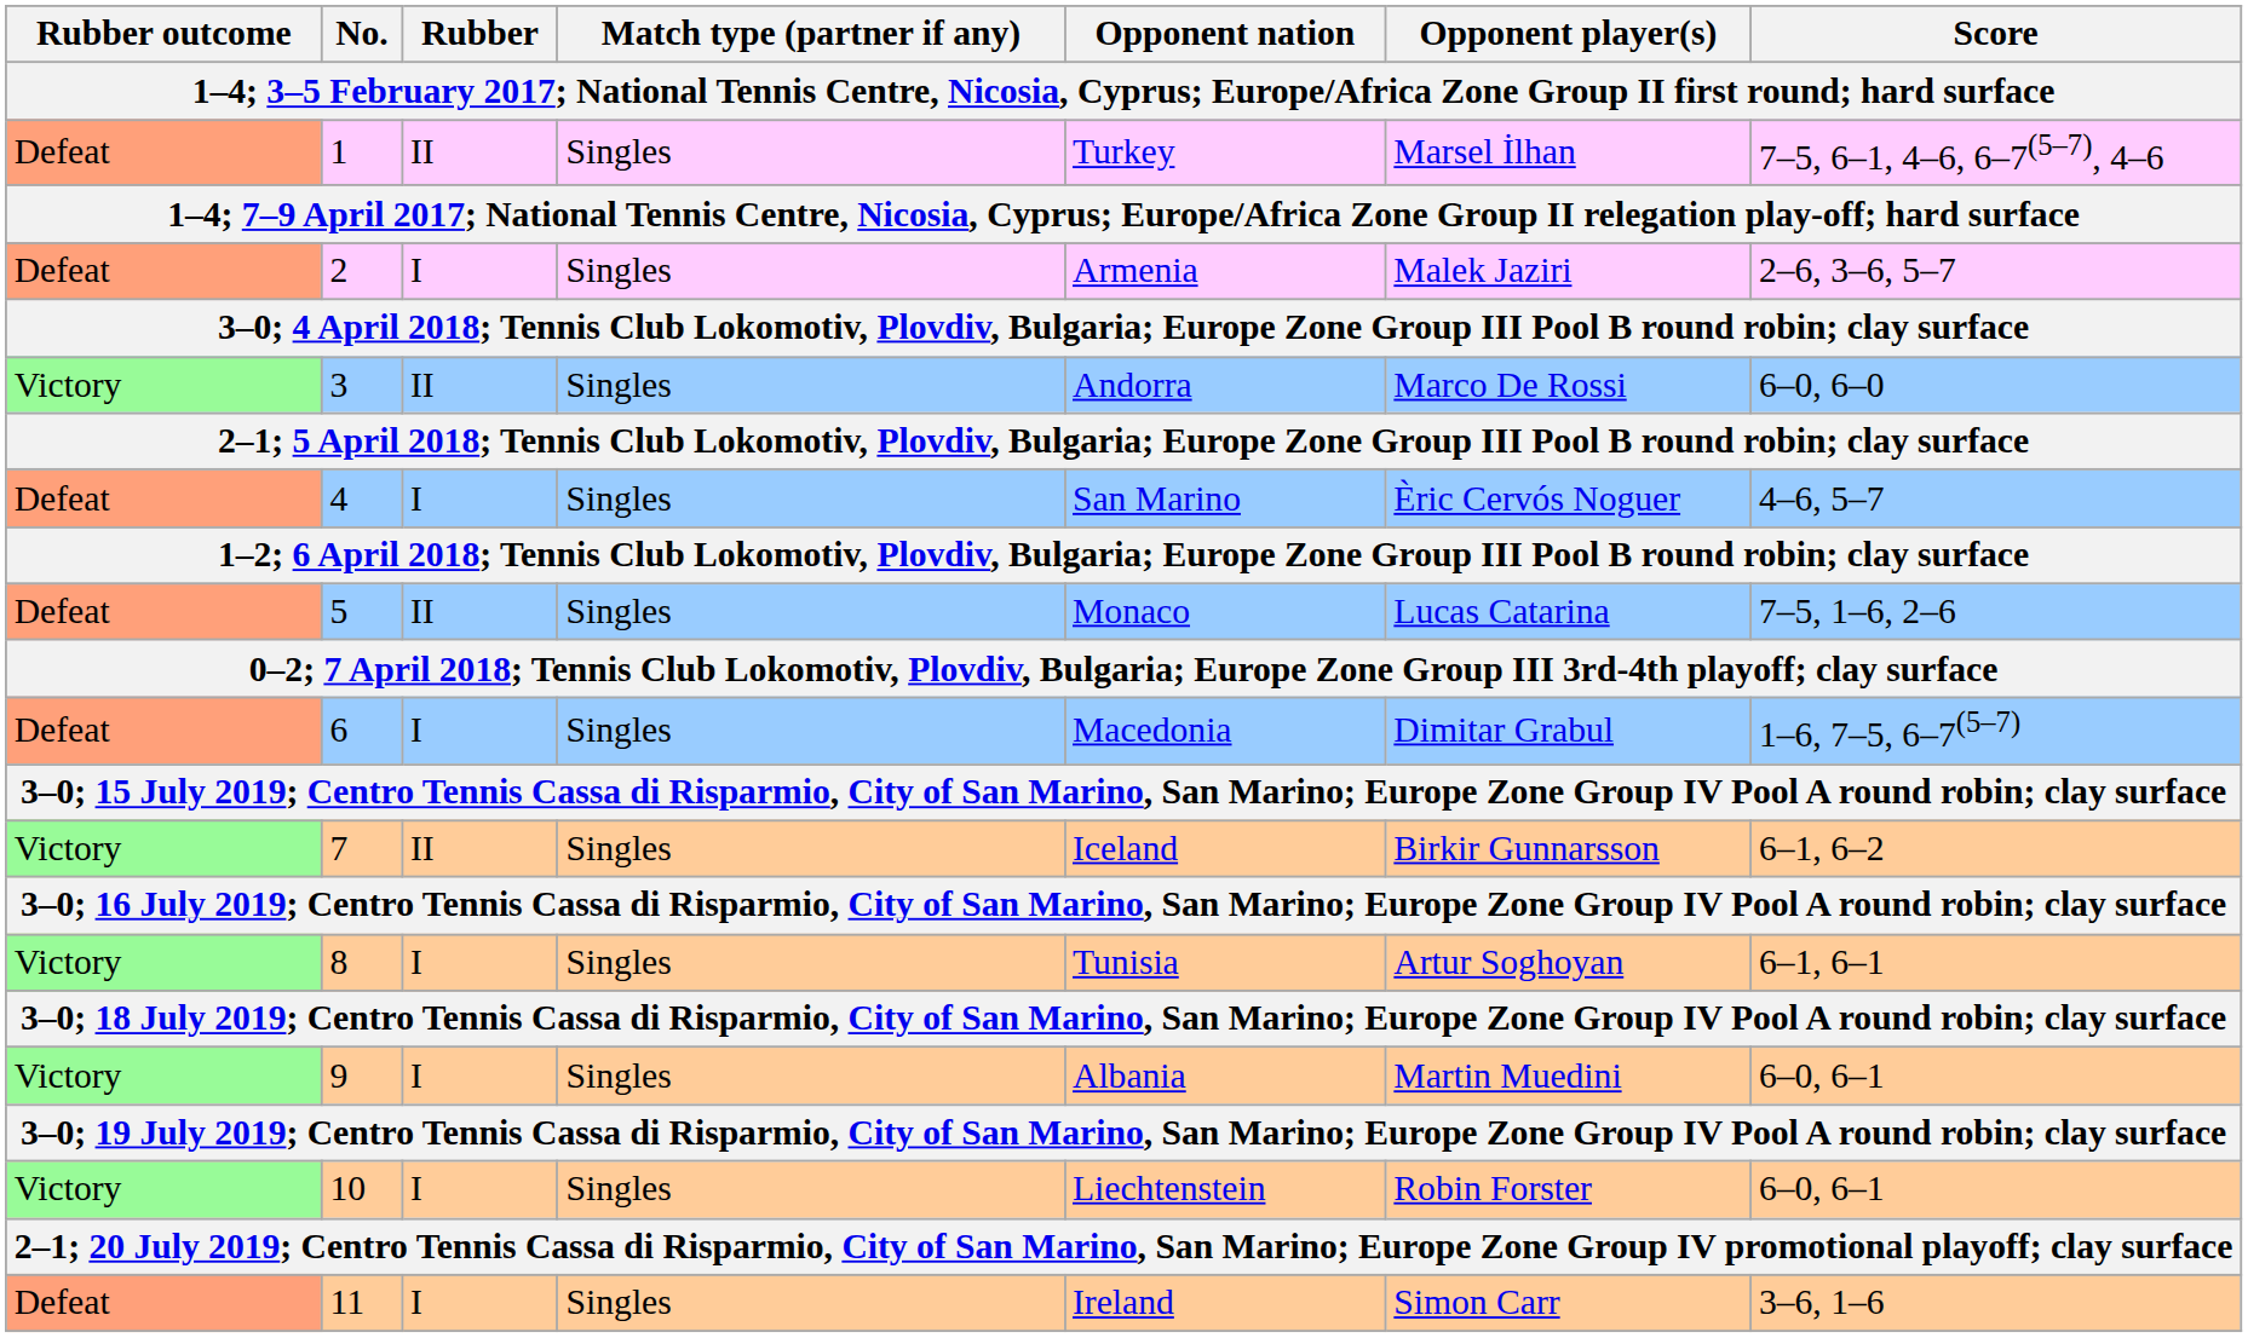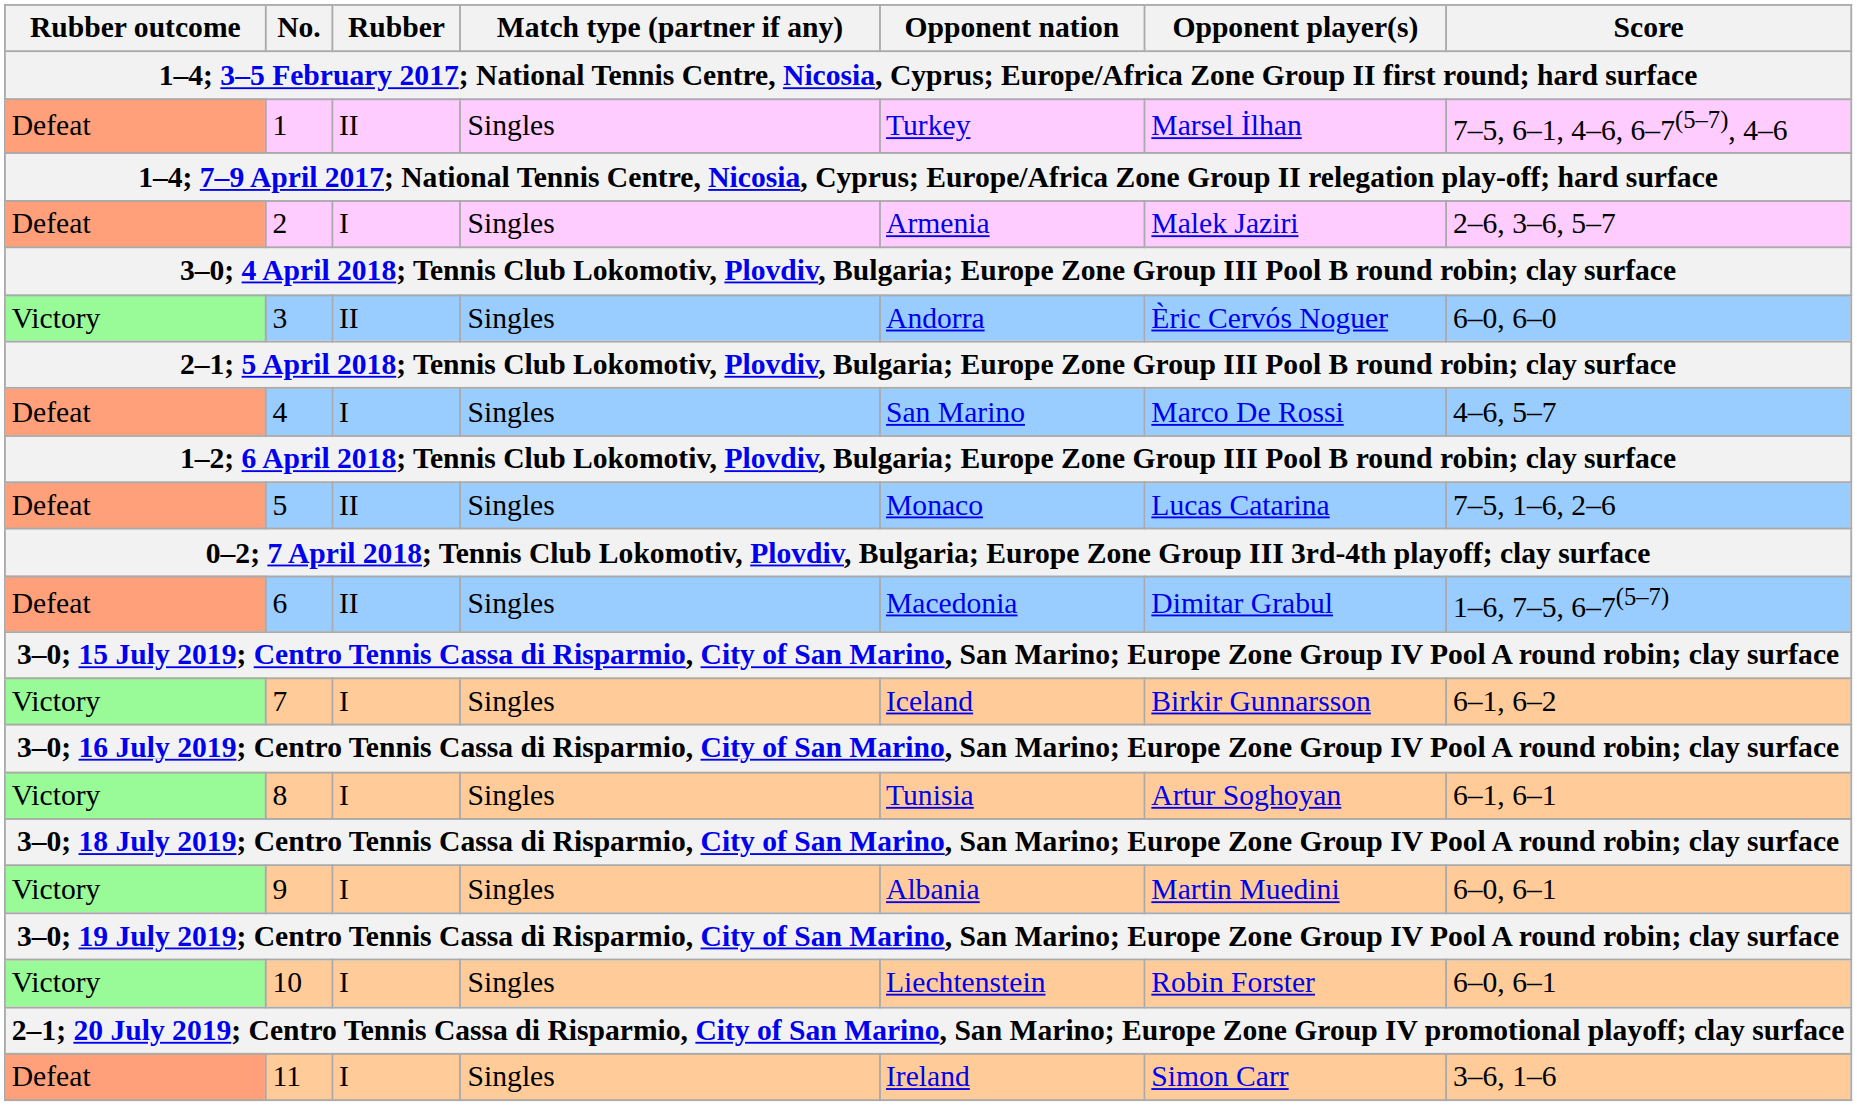 <table class=wikitable>
 <tr>
 <th>Rubber outcome</th>
 <th>No.</th>
 <th>Rubber</th>
 <th>Match type (partner if any)</th>
 <th>Opponent nation</th>
 <th>Opponent player(s)</th>
 <th>Score</th>
 </tr>
 <tr>
 <th colspan=7>1–4; <a href='#'>3–5 February 2017</a>; National Tennis Centre, <a href='#'>Nicosia</a>, Cyprus; Europe/Africa Zone Group II first round; hard surface</th>
 </tr>
 <tr bgcolor=#FFCCFF>
 <td bgcolor=FFA07A>Defeat</td>
 <td>1</td>
 <td>II</td>
 <td>Singles</td>
 <td> <a href='#'>Turkey</a></td>
 <td><a href='#'>Marsel İlhan</a></td>
 <td>7–5, 6–1, 4–6, 6–7<sup>(5–7)</sup>, 4–6</td>
 </tr>
 <tr>
 <th colspan=7>1–4; <a href='#'>7–9 April 2017</a>; National Tennis Centre, <a href='#'>Nicosia</a>, Cyprus; Europe/Africa Zone Group II relegation play-off; hard surface</th>
 </tr>
 <tr bgcolor=#FFCCFF>
 <td bgcolor=FFA07A>Defeat</td>
 <td>2</td>
 <td>I</td>
 <td>Singles</td>
 <td> <a href='#'>Armenia</a></td>
 <td><a href='#'>Malek Jaziri</a></td>
 <td>2–6, 3–6, 5–7</td>
 </tr>
 <tr>
 <th colspan=7>3–0; <a href='#'>4 April 2018</a>; Tennis Club Lokomotiv, <a href='#'>Plovdiv</a>, Bulgaria; Europe Zone Group III Pool B round robin; clay surface</th>
 </tr>
 <tr bgcolor=#99CCFF>
 <td bgcolor=98FB98>Victory</td>
 <td>3</td>
 <td>II</td>
 <td>Singles</td>
 <td> <a href='#'>Andorra</a></td>
-<td><a href='#'>Marco De Rossi</a></td>
+<td><a href='#'>Èric Cervós Noguer</a></td>
 <td>6–0, 6–0</td>
 </tr>
 <tr>
 <th colspan=7>2–1; <a href='#'>5 April 2018</a>; Tennis Club Lokomotiv, <a href='#'>Plovdiv</a>, Bulgaria; Europe Zone Group III Pool B round robin; clay surface</th>
 </tr>
 <tr bgcolor=#99CCFF>
 <td bgcolor=FFA07A>Defeat</td>
 <td>4</td>
 <td>I</td>
 <td>Singles</td>
 <td> <a href='#'>San Marino</a></td>
-<td><a href='#'>Èric Cervós Noguer</a></td>
+<td><a href='#'>Marco De Rossi</a></td>
 <td>4–6, 5–7</td>
 </tr>
 <tr>
 <th colspan=7>1–2; <a href='#'>6 April 2018</a>; Tennis Club Lokomotiv, <a href='#'>Plovdiv</a>, Bulgaria; Europe Zone Group III Pool B round robin; clay surface</th>
 </tr>
 <tr bgcolor=#99CCFF>
 <td bgcolor=FFA07A>Defeat</td>
 <td>5</td>
 <td>II</td>
 <td>Singles</td>
 <td> <a href='#'>Monaco</a></td>
 <td><a href='#'>Lucas Catarina</a></td>
 <td>7–5, 1–6, 2–6</td>
 </tr>
 <tr>
 <th colspan=7>0–2; <a href='#'>7 April 2018</a>; Tennis Club Lokomotiv, <a href='#'>Plovdiv</a>, Bulgaria; Europe Zone Group III 3rd-4th playoff; clay surface</th>
 </tr>
 <tr bgcolor=#99CCFF>
 <td bgcolor=FFA07A>Defeat</td>
 <td>6</td>
-<td>I</td>
+<td>II</td>
 <td>Singles</td>
 <td> <a href='#'>Macedonia</a></td>
 <td><a href='#'>Dimitar Grabul</a></td>
 <td>1–6, 7–5, 6–7<sup>(5–7)</sup></td>
 </tr>
 <tr>
 <th colspan=7>3–0; <a href='#'>15 July 2019</a>; <a href='#'>Centro Tennis Cassa di Risparmio</a>, <a href='#'>City of San Marino</a>, San Marino; Europe Zone Group IV Pool A round robin; clay surface</th>
 </tr>
 <tr bgcolor=#FFCC99>
 <td bgcolor=98FB98>Victory</td>
 <td>7</td>
-<td>II</td>
+<td>I</td>
 <td>Singles</td>
 <td> <a href='#'>Iceland</a></td>
 <td><a href='#'>Birkir Gunnarsson</a></td>
 <td>6–1, 6–2</td>
 </tr>
 <tr>
 <th colspan=7>3–0; <a href='#'>16 July 2019</a>; Centro Tennis Cassa di Risparmio, <a href='#'>City of San Marino</a>, San Marino; Europe Zone Group IV Pool A round robin; clay surface</th>
 </tr>
 <tr bgcolor=#FFCC99>
 <td bgcolor=98FB98>Victory</td>
 <td>8</td>
 <td>I</td>
 <td>Singles</td>
 <td> <a href='#'>Tunisia</a></td>
 <td><a href='#'>Artur Soghoyan</a></td>
 <td>6–1, 6–1</td>
 </tr>
 <tr>
 <th colspan=7>3–0; <a href='#'>18 July 2019</a>; Centro Tennis Cassa di Risparmio, <a href='#'>City of San Marino</a>, San Marino; Europe Zone Group IV Pool A round robin; clay surface</th>
 </tr>
 <tr bgcolor=#FFCC99>
 <td bgcolor=98FB98>Victory</td>
 <td>9</td>
 <td>I</td>
 <td>Singles</td>
 <td> <a href='#'>Albania</a></td>
 <td><a href='#'>Martin Muedini</a></td>
 <td>6–0, 6–1</td>
 </tr>
 <tr>
 <th colspan=7>3–0; <a href='#'>19 July 2019</a>; Centro Tennis Cassa di Risparmio, <a href='#'>City of San Marino</a>, San Marino; Europe Zone Group IV Pool A round robin; clay surface</th>
 </tr>
 <tr bgcolor=#FFCC99>
 <td bgcolor=98FB98>Victory</td>
 <td>10</td>
 <td>I</td>
 <td>Singles</td>
 <td> <a href='#'>Liechtenstein</a></td>
 <td><a href='#'>Robin Forster</a></td>
 <td>6–0, 6–1</td>
 </tr>
 <tr>
 <th colspan=7>2–1; <a href='#'>20 July 2019</a>; Centro Tennis Cassa di Risparmio, <a href='#'>City of San Marino</a>, San Marino; Europe Zone Group IV promotional playoff; clay surface</th>
 </tr>
 <tr bgcolor=#FFCC99>
 <td bgcolor=FFA07A>Defeat</td>
 <td>11</td>
 <td>I</td>
 <td>Singles</td>
 <td> <a href='#'>Ireland</a></td>
 <td><a href='#'>Simon Carr</a></td>
 <td>3–6, 1–6</td>
 </tr>
 </table>
